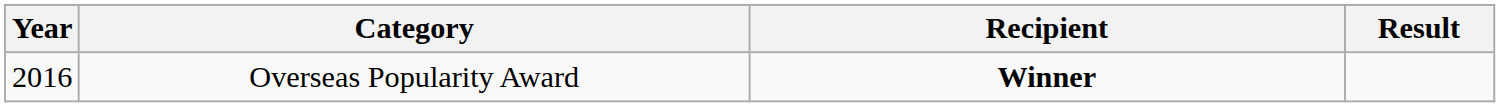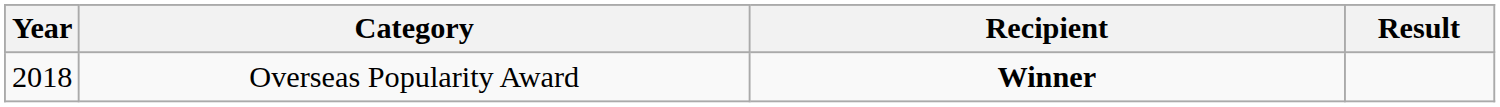 <table class="wikitable" style="text-align:center">
 <tr>
 <th width="5%">Year</th>
 <th width="45%">Category</th>
 <th width="40%">Recipient</th>
 <th width="10%">Result</th>
 </tr>
 <tr>
-<td>2016</td>
+<td>2018</td>
 <td>Overseas Popularity Award</td>
 <td><strong>Winner</strong></td>
 <td></td>
 </tr>
 </table>
